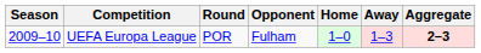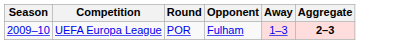 <table class="wikitable">
 <tr>
 <th>Season</th>
 <th>Competition</th>
 <th>Round</th>
 <th>Opponent</th>
-<th>Home</th>
 <th>Away</th>
 <th>Aggregate</th>
 </tr>
 <tr>
 <td><a href='#'>2009–10</a></td>
 <td><a href='#'>UEFA Europa League</a></td>
 <td><a href='#'>POR</a></td>
 <td> <a href='#'>Fulham</a></td>
-<td bgcolor="#ddffdd" style="text-align:center;"><a href='#'>1–0</a></td>
 <td bgcolor="#ffdddd" style="text-align:center;"><a href='#'>1–3</a></td>
 <td bgcolor="#ffdddd" style="text-align:center;"><strong>2–3</strong></td>
 </tr>
 </table>
